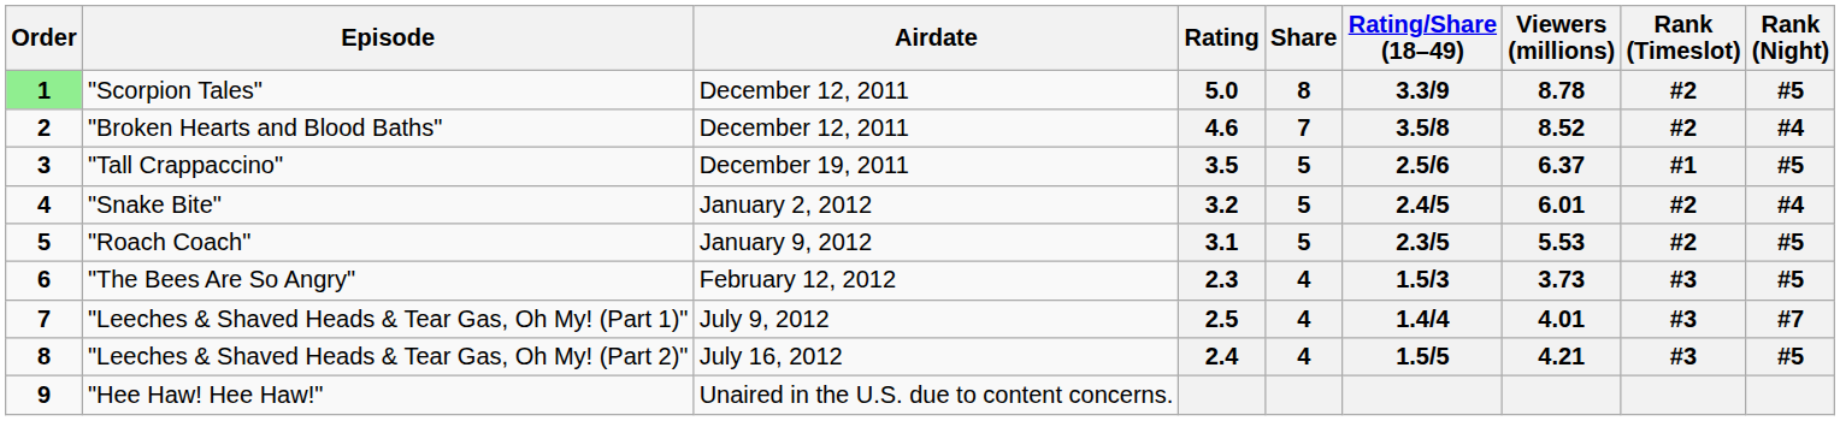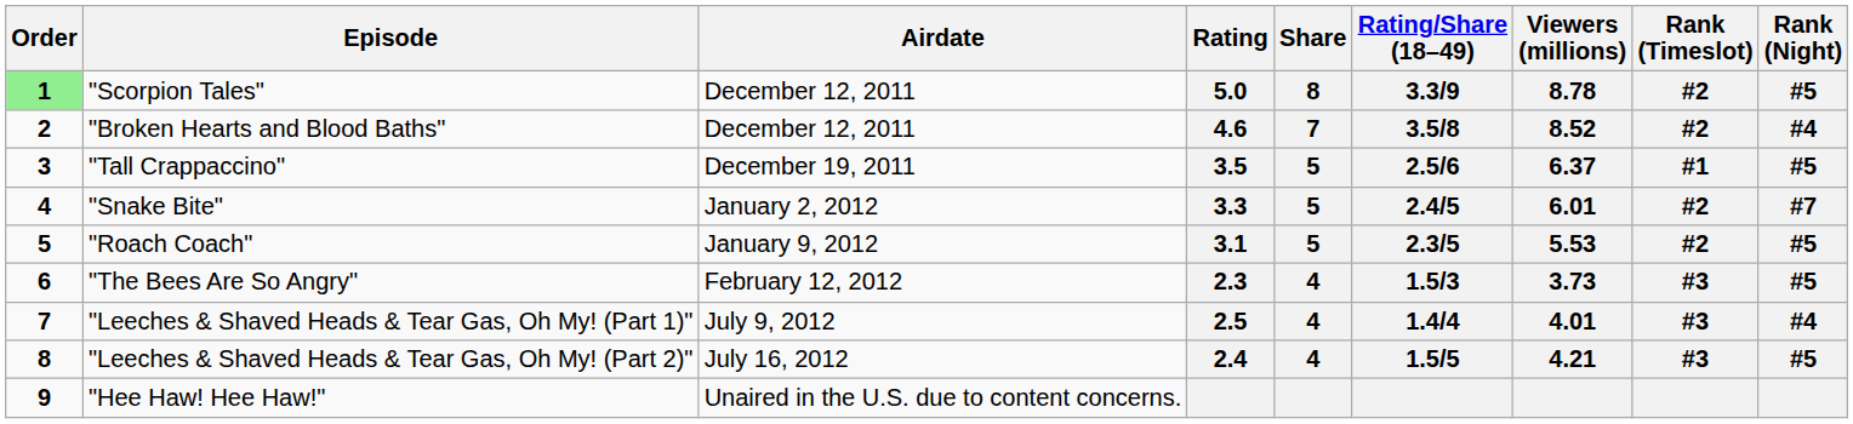 <table class="wikitable sortable">
 <tr>
 <th>Order</th>
 <th>Episode</th>
 <th>Airdate</th>
 <th>Rating</th>
 <th>Share</th>
 <th><a href='#'>Rating/Share</a><br>(18–49)</th>
 <th>Viewers<br>(millions)</th>
 <th>Rank<br>(Timeslot)</th>
 <th>Rank<br>(Night)</th>
 </tr>
 <tr>
 <td style="background: lightgreen; text-align:center"><strong>1</strong></td>
 <td>"Scorpion Tales"</td>
 <td>December 12, 2011</td>
 <th>5.0</th>
 <th>8</th>
 <th>3.3/9</th>
 <th>8.78</th>
 <th>#2</th>
 <th>#5</th>
 </tr>
 <tr>
 <td style="text-align:center"><strong>2</strong></td>
 <td>"Broken Hearts and Blood Baths"</td>
 <td>December 12, 2011</td>
 <th>4.6</th>
 <th>7</th>
 <th>3.5/8</th>
 <th>8.52</th>
 <th>#2</th>
 <th>#4</th>
 </tr>
 <tr>
 <td style="text-align:center"><strong>3</strong></td>
 <td>"Tall Crappaccino"</td>
 <td>December 19, 2011</td>
 <th>3.5</th>
 <th>5</th>
 <th>2.5/6</th>
 <th>6.37</th>
 <th>#1</th>
 <th>#5</th>
 </tr>
 <tr>
 <td style="text-align:center"><strong>4</strong></td>
 <td>"Snake Bite"</td>
 <td>January 2, 2012</td>
-<th>3.2</th>
+<th>3.3</th>
 <th>5</th>
 <th>2.4/5</th>
 <th>6.01</th>
 <th>#2</th>
-<th>#4</th>
+<th>#7</th>
 </tr>
 <tr>
 <td style="text-align:center"><strong>5</strong></td>
 <td>"Roach Coach"</td>
 <td>January 9, 2012</td>
 <th>3.1</th>
 <th>5</th>
 <th>2.3/5</th>
 <th>5.53</th>
 <th>#2</th>
 <th>#5</th>
 </tr>
 <tr>
 <td style="text-align:center"><strong>6</strong></td>
 <td>"The Bees Are So Angry"</td>
 <td>February 12, 2012</td>
 <th>2.3</th>
 <th>4</th>
 <th>1.5/3</th>
 <th>3.73</th>
 <th>#3</th>
 <th>#5</th>
 </tr>
 <tr>
 <td style="text-align:center"><strong>7</strong></td>
 <td>"Leeches & Shaved Heads & Tear Gas, Oh My! (Part 1)"</td>
 <td>July 9, 2012</td>
 <th>2.5</th>
 <th>4</th>
 <th>1.4/4</th>
 <th>4.01</th>
 <th>#3</th>
-<th>#7</th>
+<th>#4</th>
 </tr>
 <tr>
 <td style="text-align:center"><strong>8</strong></td>
 <td>"Leeches & Shaved Heads & Tear Gas, Oh My! (Part 2)"</td>
 <td>July 16, 2012</td>
 <th>2.4</th>
 <th>4</th>
 <th>1.5/5</th>
 <th>4.21</th>
 <th>#3</th>
 <th>#5</th>
 </tr>
 <tr>
 <td style="text-align:center"><strong>9</strong></td>
 <td>"Hee Haw! Hee Haw!"</td>
 <td>Unaired in the U.S. due to content concerns.</td>
 <th></th>
 <th></th>
 <th></th>
 <th></th>
 <th></th>
 <th></th>
 </tr>
 </table>
